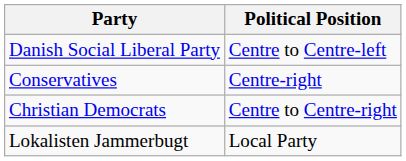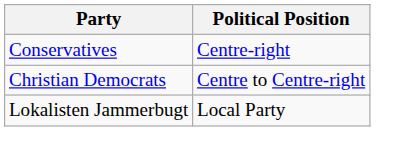 <table class="wikitable mw-collapsible mw-collapsed">
 <tr>
 <th>Party</th>
 <th>Political Position</th>
-</tr>
-<tr>
-<td><a href='#'>Danish Social Liberal Party</a></td>
-<td><a href='#'>Centre</a> to <a href='#'>Centre-left</a></td>
 </tr>
 <tr>
 <td><a href='#'>Conservatives</a></td>
 <td><a href='#'>Centre-right</a></td>
 </tr>
 <tr>
 <td><a href='#'>Christian Democrats</a></td>
 <td><a href='#'>Centre</a> to <a href='#'>Centre-right</a></td>
 </tr>
 <tr>
 <td>Lokalisten Jammerbugt</td>
 <td>Local Party</td>
 </tr>
 </table>
